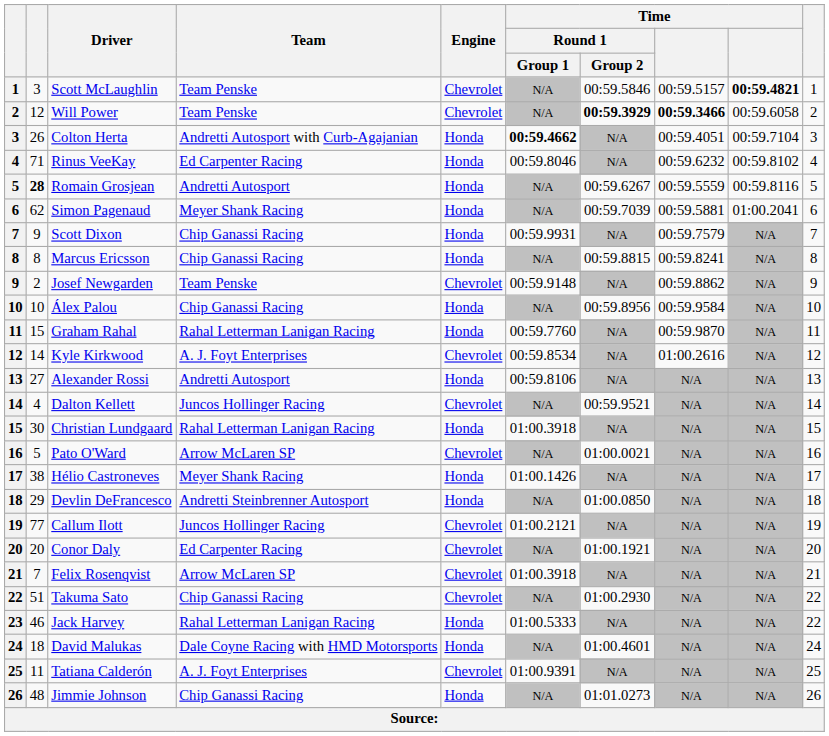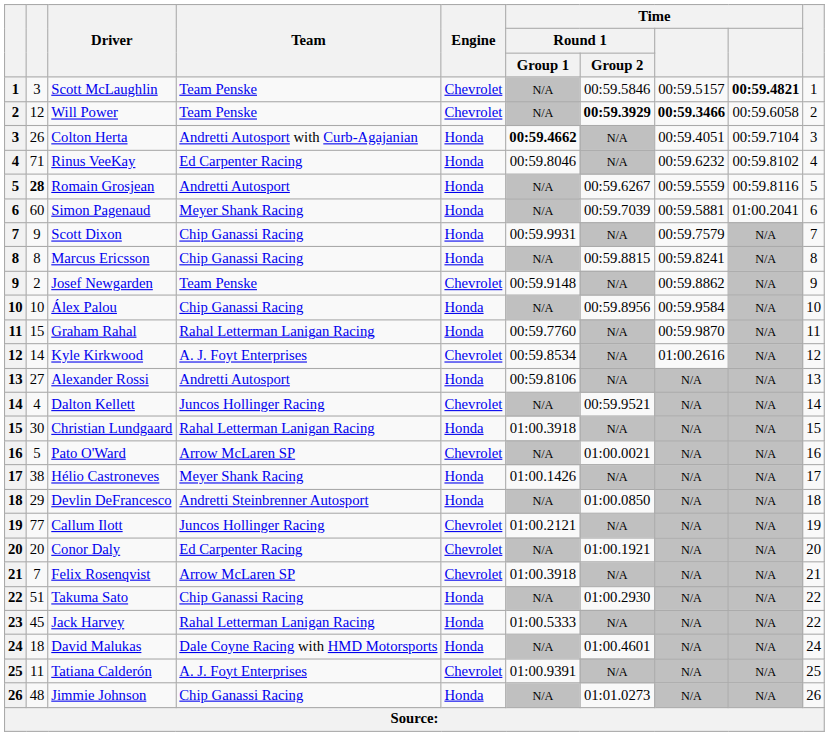 <table class="wikitable sortable" style="text-align:center; font-size:85%;">
 <tr>
 <th rowspan="3"></th>
 <th rowspan="3"></th>
 <th rowspan="3">Driver</th>
 <th rowspan="3">Team</th>
 <th rowspan="3">Engine</th>
 <th colspan="4" style="text-align:center;">Time</th>
 <th rowspan="3"></th>
 </tr>
 <tr>
 <th scope="col" colspan="2">Round 1</th>
 <th scope="col" rowspan="2"></th>
 <th scope="col" rowspan="2"></th>
 </tr>
 <tr>
 <th scope="col">Group 1</th>
 <th scope="col">Group 2</th>
 </tr>
 <tr>
 <th scope="row">1</th>
 <td align="center">3</td>
 <td align="left"> <a href='#'>Scott McLaughlin</a></td>
 <td align="left"><a href='#'>Team Penske</a></td>
 <td align="left"><a href='#'>Chevrolet</a></td>
 <td style="background: silver" align="center"><small>N/A</small></td>
 <td>00:59.5846</td>
 <td>00:59.5157</td>
 <td><strong>00:59.4821</strong></td>
 <td align="center">1</td>
 </tr>
 <tr>
 <th scope="row">2</th>
 <td align="center">12</td>
 <td align="left"> <a href='#'>Will Power</a> <strong></strong></td>
 <td align="left"><a href='#'>Team Penske</a></td>
 <td align="left"><a href='#'>Chevrolet</a></td>
 <td style="background: silver" align="center"><small>N/A</small></td>
 <td><strong>00:59.3929</strong></td>
 <td><strong>00:59.3466</strong></td>
 <td>00:59.6058</td>
 <td align="center">2</td>
 </tr>
 <tr>
 <th scope="row">3</th>
 <td align="center">26</td>
 <td align="left"> <a href='#'>Colton Herta</a> <strong></strong></td>
 <td align="left"><a href='#'>Andretti Autosport</a> with <a href='#'>Curb-Agajanian</a></td>
 <td align="left"><a href='#'>Honda</a></td>
 <td><strong>00:59.4662</strong></td>
 <td style="background: silver" align="center"><small>N/A</small></td>
 <td>00:59.4051</td>
 <td>00:59.7104</td>
 <td align="center">3</td>
 </tr>
 <tr>
 <th scope="row">4</th>
 <td align="center">71</td>
 <td align="left"> <a href='#'>Rinus VeeKay</a></td>
 <td align="left"><a href='#'>Ed Carpenter Racing</a></td>
 <td align="left"><a href='#'>Honda</a></td>
 <td>00:59.8046</td>
 <td style="background: silver" align="center"><small>N/A</small></td>
 <td>00:59.6232</td>
 <td>00:59.8102</td>
 <td align="center">4</td>
 </tr>
 <tr>
 <th scope="row">5</th>
 <td align="center"><strong>28</strong></td>
 <td align="left"> <a href='#'>Romain Grosjean</a></td>
 <td align="left"><a href='#'>Andretti Autosport</a></td>
 <td align="left"><a href='#'>Honda</a></td>
 <td style="background: silver" align="center"><small>N/A</small></td>
 <td>00:59.6267</td>
 <td>00:59.5559</td>
 <td>00:59.8116</td>
 <td align="center">5</td>
 </tr>
 <tr>
 <th scope="row">6</th>
-<td align="center">62</td>
+<td align="center">60</td>
 <td align="left"> <a href='#'>Simon Pagenaud</a></td>
 <td align="left"><a href='#'>Meyer Shank Racing</a></td>
 <td align="left"><a href='#'>Honda</a></td>
 <td style="background: silver" align="center"><small>N/A</small></td>
 <td>00:59.7039</td>
 <td>00:59.5881</td>
 <td>01:00.2041</td>
 <td align="center">6</td>
 </tr>
 <tr>
 <th scope="row">7</th>
 <td align="center">9</td>
 <td align="left"> <a href='#'>Scott Dixon</a></td>
 <td align="left"><a href='#'>Chip Ganassi Racing</a></td>
 <td align="left"><a href='#'>Honda</a></td>
 <td>00:59.9931</td>
 <td style="background: silver" align="center"><small>N/A</small></td>
 <td>00:59.7579</td>
 <td style="background: silver" align="center" data-sort-value="7"><small>N/A</small></td>
 <td align="center">7</td>
 </tr>
 <tr>
 <th scope="row">8</th>
 <td align="center">8</td>
 <td align="left"> <a href='#'>Marcus Ericsson</a></td>
 <td align="left"><a href='#'>Chip Ganassi Racing</a></td>
 <td align="left"><a href='#'>Honda</a></td>
 <td style="background: silver" align="center"><small>N/A</small></td>
 <td>00:59.8815</td>
 <td>00:59.8241</td>
 <td style="background: silver" align="center" data-sort-value="8"><small>N/A</small></td>
 <td align="center">8</td>
 </tr>
 <tr>
 <th scope="row">9</th>
 <td align="center">2</td>
 <td align="left"> <a href='#'>Josef Newgarden</a> <strong></strong></td>
 <td align="left"><a href='#'>Team Penske</a></td>
 <td align="left"><a href='#'>Chevrolet</a></td>
 <td>00:59.9148</td>
 <td style="background: silver" align="center"><small>N/A</small></td>
 <td>00:59.8862</td>
 <td style="background: silver" align="center" data-sort-value="9"><small>N/A</small></td>
 <td align="center">9</td>
 </tr>
 <tr>
 <th scope="row">10</th>
 <td align="center">10</td>
 <td align="left"> <a href='#'>Álex Palou</a></td>
 <td align="left"><a href='#'>Chip Ganassi Racing</a></td>
 <td align="left"><a href='#'>Honda</a></td>
 <td style="background: silver" align="center"><small>N/A</small></td>
 <td>00:59.8956</td>
 <td>00:59.9584</td>
 <td style="background: silver" align="center" data-sort-value="10"><small>N/A</small></td>
 <td align="center">10</td>
 </tr>
 <tr>
 <th scope="row">11</th>
 <td align="center">15</td>
 <td align="left"> <a href='#'>Graham Rahal</a> <strong></strong></td>
 <td align="left"><a href='#'>Rahal Letterman Lanigan Racing</a></td>
 <td align="left"><a href='#'>Honda</a></td>
 <td>00:59.7760</td>
 <td style="background: silver" align="center"><small>N/A</small></td>
 <td>00:59.9870</td>
 <td style="background: silver" align="center" data-sort-value="11"><small>N/A</small></td>
 <td align="center">11</td>
 </tr>
 <tr>
 <th scope="row">12</th>
 <td align="center">14</td>
 <td align="left"> <a href='#'>Kyle Kirkwood</a> <strong></strong></td>
 <td align="left"><a href='#'>A. J. Foyt Enterprises</a></td>
 <td align="left"><a href='#'>Chevrolet</a></td>
 <td>00:59.8534</td>
 <td style="background: silver" align="center"><small>N/A</small></td>
 <td>01:00.2616</td>
 <td style="background: silver" align="center" data-sort-value="12"><small>N/A</small></td>
 <td align="center">12</td>
 </tr>
 <tr>
 <th scope="row">13</th>
 <td align="center">27</td>
 <td align="left"> <a href='#'>Alexander Rossi</a></td>
 <td align="left"><a href='#'>Andretti Autosport</a></td>
 <td align="left"><a href='#'>Honda</a></td>
 <td>00:59.8106</td>
 <td style="background: silver" align="center"><small>N/A</small></td>
 <td style="background: silver" align="center" data-sort-value="13"><small>N/A</small></td>
 <td style="background: silver" align="center" data-sort-value="13"><small>N/A</small></td>
 <td align="center">13</td>
 </tr>
 <tr>
 <th scope="row">14</th>
 <td align="center">4</td>
 <td align="left"> <a href='#'>Dalton Kellett</a></td>
 <td align="left"><a href='#'>Juncos Hollinger Racing</a></td>
 <td align="left"><a href='#'>Chevrolet</a></td>
 <td style="background: silver" align="center"><small>N/A</small></td>
 <td>00:59.9521</td>
 <td style="background: silver" align="center" data-sort-value="14"><small>N/A</small></td>
 <td style="background: silver" align="center" data-sort-value="14"><small>N/A</small></td>
 <td align="center">14</td>
 </tr>
 <tr>
 <th scope="row">15</th>
 <td align="center">30</td>
 <td align="left"> <a href='#'>Christian Lundgaard</a> <strong></strong></td>
 <td align="left"><a href='#'>Rahal Letterman Lanigan Racing</a></td>
 <td align="left"><a href='#'>Honda</a></td>
 <td>01:00.3918</td>
 <td style="background: silver" align="center"><small>N/A</small></td>
 <td style="background: silver" align="center" data-sort-value="15"><small>N/A</small></td>
 <td style="background: silver" align="center" data-sort-value="15"><small>N/A</small></td>
 <td align="center">15</td>
 </tr>
 <tr>
 <th scolpe="row">16</th>
 <td align="center">5</td>
 <td align="left"> <a href='#'>Pato O'Ward</a></td>
 <td align="left"><a href='#'>Arrow McLaren SP</a></td>
 <td align="left"><a href='#'>Chevrolet</a></td>
 <td style="background: silver" align="center"><small>N/A</small></td>
 <td>01:00.0021</td>
 <td style="background: silver" align="center" data-sort-value="16"><small>N/A</small></td>
 <td style="background: silver" align="center" data-sort-value="16"><small>N/A</small></td>
 <td align="center">16</td>
 </tr>
 <tr>
 <th scope="row">17</th>
 <td align="center">38</td>
 <td align="left"> <a href='#'>Hélio Castroneves</a> <strong></strong></td>
 <td align="left"><a href='#'>Meyer Shank Racing</a></td>
 <td align="left"><a href='#'>Honda</a></td>
 <td>01:00.1426</td>
 <td style="background: silver" align="center"><small>N/A</small></td>
 <td style="background: silver" align="center" data-sort-value="17"><small>N/A</small></td>
 <td style="background: silver" align="center" data-sort-value="17"><small>N/A</small></td>
 <td align="center">17</td>
 </tr>
 <tr>
 <th scope="row">18</th>
 <td align="center">29</td>
 <td align="left"> <a href='#'>Devlin DeFrancesco</a> <strong></strong></td>
 <td align="left"><a href='#'>Andretti Steinbrenner Autosport</a></td>
 <td align="left"><a href='#'>Honda</a></td>
 <td style="background: silver" align="center"><small>N/A</small></td>
 <td>01:00.0850</td>
 <td style="background: silver" align="center" data-sort-value="18"><small>N/A</small></td>
 <td style="background: silver" align="center" data-sort-value="18"><small>N/A</small></td>
 <td align="center">18</td>
 </tr>
 <tr>
 <th scope="row">19</th>
 <td align="center">77</td>
 <td align="left"> <a href='#'>Callum Ilott</a> <strong></strong></td>
 <td align="left"><a href='#'>Juncos Hollinger Racing</a></td>
 <td align="left"><a href='#'>Chevrolet</a></td>
 <td>01:00.2121</td>
 <td style="background: silver" align="center"><small>N/A</small></td>
 <td style="background: silver" align="center" data-sort-value="19"><small>N/A</small></td>
 <td style="background: silver" align="center" data-sort-value="19"><small>N/A</small></td>
 <td align="center">19</td>
 </tr>
 <tr>
 <th scope="row">20</th>
 <td align="center">20</td>
 <td align="left"> <a href='#'>Conor Daly</a></td>
 <td align="left"><a href='#'>Ed Carpenter Racing</a></td>
 <td align="left"><a href='#'>Chevrolet</a></td>
 <td style="background: silver" align="center"><small>N/A</small></td>
 <td>01:00.1921</td>
 <td style="background: silver" align="center" data-sort-value="20"><small>N/A</small></td>
 <td style="background: silver" align="center" data-sort-value="20"><small>N/A</small></td>
 <td align="center">20</td>
 </tr>
 <tr>
 <th scope="row">21</th>
 <td align="center">7</td>
 <td align="left"> <a href='#'>Felix Rosenqvist</a></td>
 <td align="left"><a href='#'>Arrow McLaren SP</a></td>
 <td align="left"><a href='#'>Chevrolet</a></td>
 <td>01:00.3918</td>
 <td style="background: silver" align="center"><small>N/A</small></td>
 <td style="background: silver" align="center" data-sort-value="21"><small>N/A</small></td>
 <td style="background: silver" align="center" data-sort-value="21"><small>N/A</small></td>
 <td align="center">21</td>
 </tr>
 <tr>
 <th scope="row">22</th>
 <td align="center">51</td>
 <td align="left"> <a href='#'>Takuma Sato</a></td>
 <td align="left"><a href='#'>Chip Ganassi Racing</a></td>
-<td align="left"><a href='#'>Chevrolet</a></td>
+<td align="left"><a href='#'>Honda</a></td>
 <td style="background: silver" align="center"><small>N/A</small></td>
 <td>01:00.2930</td>
 <td style="background: silver" align="center" data-sort-value="22"><small>N/A</small></td>
 <td style="background: silver" align="center" data-sort-value="22"><small>N/A</small></td>
 <td align="center">22</td>
 </tr>
 <tr>
 <th scope="row">23</th>
-<td align="center">46</td>
+<td align="center">45</td>
 <td align="left"> <a href='#'>Jack Harvey</a></td>
 <td align="left"><a href='#'>Rahal Letterman Lanigan Racing</a></td>
 <td align="left"><a href='#'>Honda</a></td>
 <td>01:00.5333</td>
 <td style="background: silver" align="center"><small>N/A</small></td>
 <td style="background: silver" align="center" data-sort-value="23"><small>N/A</small></td>
 <td style="background: silver" align="center" data-sort-value="23"><small>N/A</small></td>
 <td align="center">22</td>
 </tr>
 <tr>
 <th scope="row">24</th>
 <td align="center">18</td>
 <td align="left"> <a href='#'>David Malukas</a> <strong></strong></td>
 <td align="left"><a href='#'>Dale Coyne Racing</a> with <a href='#'>HMD Motorsports</a></td>
 <td align="left"><a href='#'>Honda</a></td>
 <td style="background: silver" align="center"><small>N/A</small></td>
 <td>01:00.4601</td>
 <td style="background: silver" align="center" data-sort-value="24"><small>N/A</small></td>
 <td style="background: silver" align="center" data-sort-value="24"><small>N/A</small></td>
 <td align="center">24</td>
 </tr>
 <tr>
 <th scope="row">25</th>
 <td align="center">11</td>
 <td align="left"> <a href='#'>Tatiana Calderón</a> <strong></strong></td>
 <td align="left"><a href='#'>A. J. Foyt Enterprises</a></td>
 <td align="left"><a href='#'>Chevrolet</a></td>
 <td>01:00.9391</td>
 <td style="background: silver" align="center"><small>N/A</small></td>
 <td style="background: silver" align="center" data-sort-value="25"><small>N/A</small></td>
 <td style="background: silver" align="center" data-sort-value="25"><small>N/A</small></td>
 <td align="center">25</td>
 </tr>
 <tr>
 <th scope="row">26</th>
 <td align="center">48</td>
 <td align="left"> <a href='#'>Jimmie Johnson</a></td>
 <td align="left"><a href='#'>Chip Ganassi Racing</a></td>
 <td align="left"><a href='#'>Honda</a></td>
 <td style="background: silver" align="center"><small>N/A</small></td>
 <td>01:01.0273</td>
 <td style="background: silver" align="center" data-sort-value="26"><small>N/A</small></td>
 <td style="background: silver" align="center" data-sort-value="26"><small>N/A</small></td>
 <td align="center">26</td>
 </tr>
 <tr>
 <th colspan="10">Source:</th>
 </tr>
 </table>
